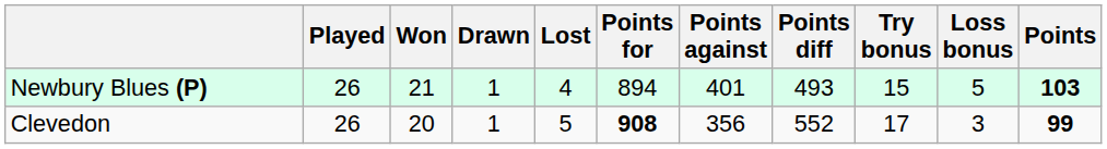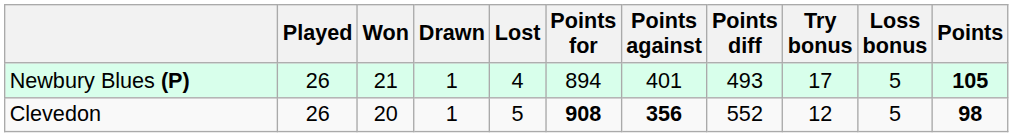 <table class="wikitable" style="text-align:center">
 <tr>
 <th bgcolor="#efefef" width="195"></th>
 <th bgcolor="#efefef" width="20">Played</th>
 <th bgcolor="#efefef" width="20">Won</th>
 <th bgcolor="#efefef" width="20">Drawn</th>
 <th bgcolor="#efefef" width="20">Lost</th>
 <th bgcolor="#efefef" width="20">Points for</th>
 <th bgcolor="#efefef" width="20">Points against</th>
 <th bgcolor="#efefef" width="20">Points diff</th>
 <th bgcolor="#efefef" width="20">Try bonus</th>
 <th bgcolor="#efefef" width="20">Loss bonus</th>
 <th bgcolor="#efefef" width="20">Points</th>
 </tr>
 <tr bgcolor=#d8ffeb align=center>
 <td style="text-align:left;">Newbury Blues <strong>(P)</strong></td>
 <td>26</td>
 <td>21</td>
 <td>1</td>
 <td>4</td>
 <td>894</td>
 <td>401</td>
 <td>493</td>
-<td>15</td>
+<td>17</td>
 <td>5</td>
-<td><strong>103</strong></td>
+<td><strong>105</strong></td>
 </tr>
 <tr>
 <td align=left>Clevedon</td>
 <td>26</td>
 <td>20</td>
 <td>1</td>
 <td>5</td>
 <td><strong>908</strong></td>
-<td>356</td>
+<td><strong>356</strong></td>
 <td>552</td>
-<td>17</td>
-<td>3</td>
-<td><strong>99</strong></td>
+<td>12</td>
+<td>5</td>
+<td><strong>98</strong></td>
 </tr>
 </table>
